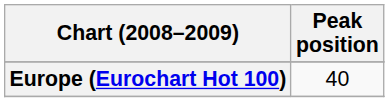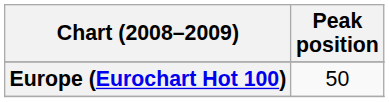 <table class="wikitable sortable plainrowheaders" style="text-align:center">
 <tr>
 <th scope="col">Chart (2008–2009)</th>
 <th scope="col">Peak<br>position</th>
 </tr>
 <tr>
 </tr>
 <tr>
 <th scope="row">Europe (<a href='#'>Eurochart Hot 100</a>)</th>
-<td>40</td>
+<td>50</td>
 </tr>
 <tr>
 </tr>
 <tr>
 </tr>
 <tr>
 </tr>
 <tr>
 </tr>
 <tr>
 </tr>
 </table>
